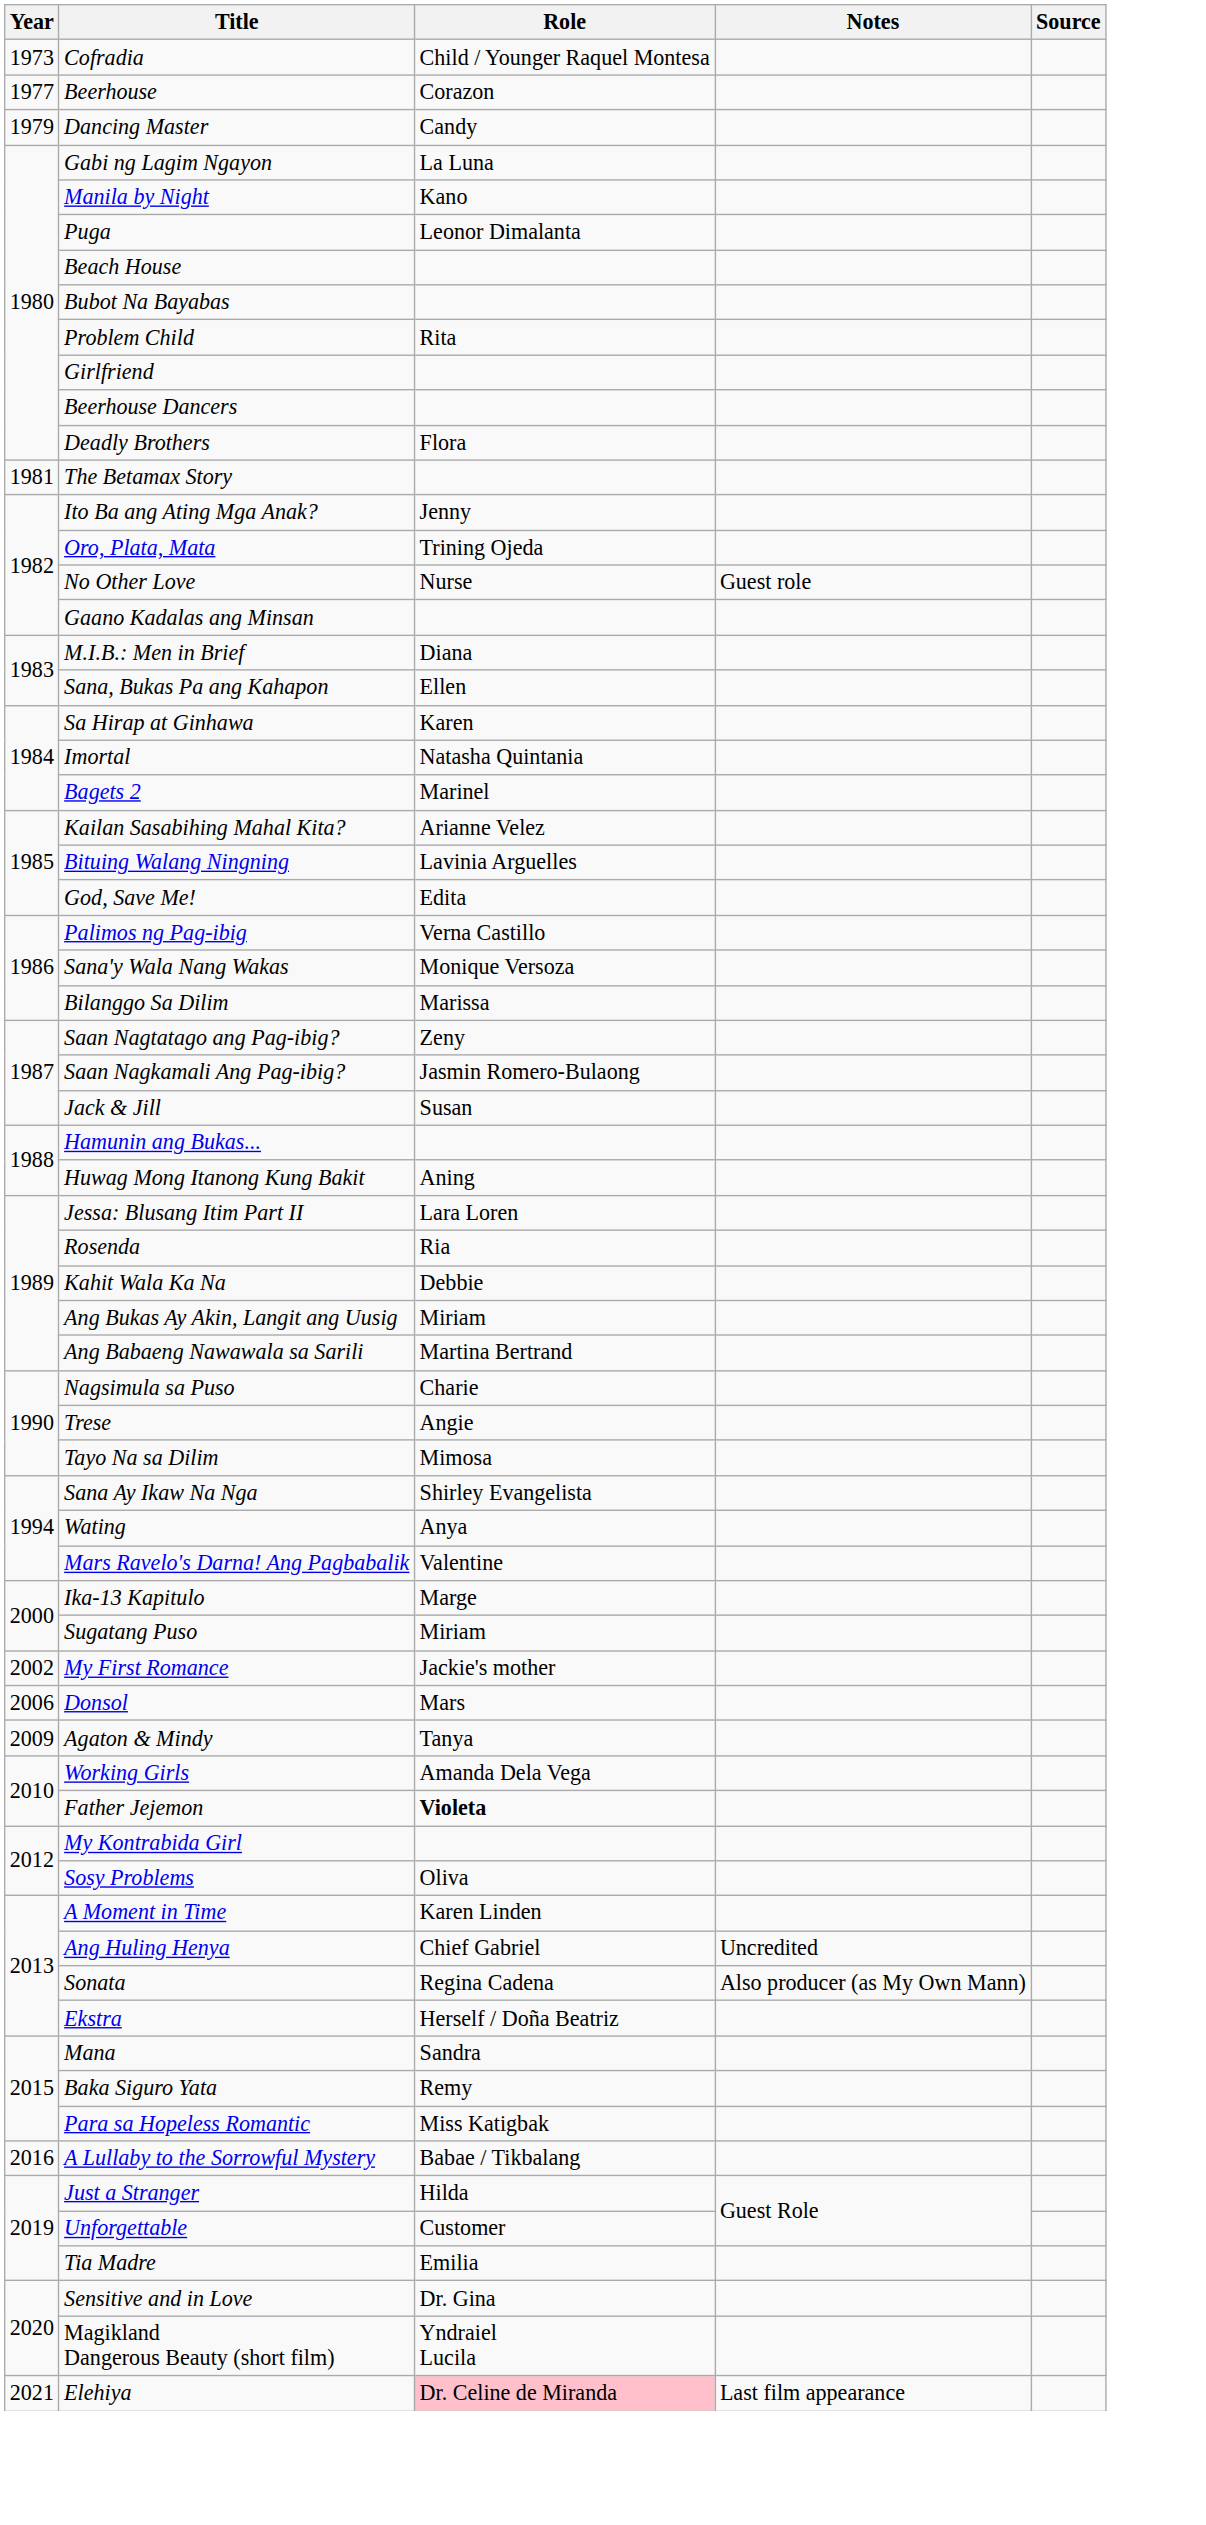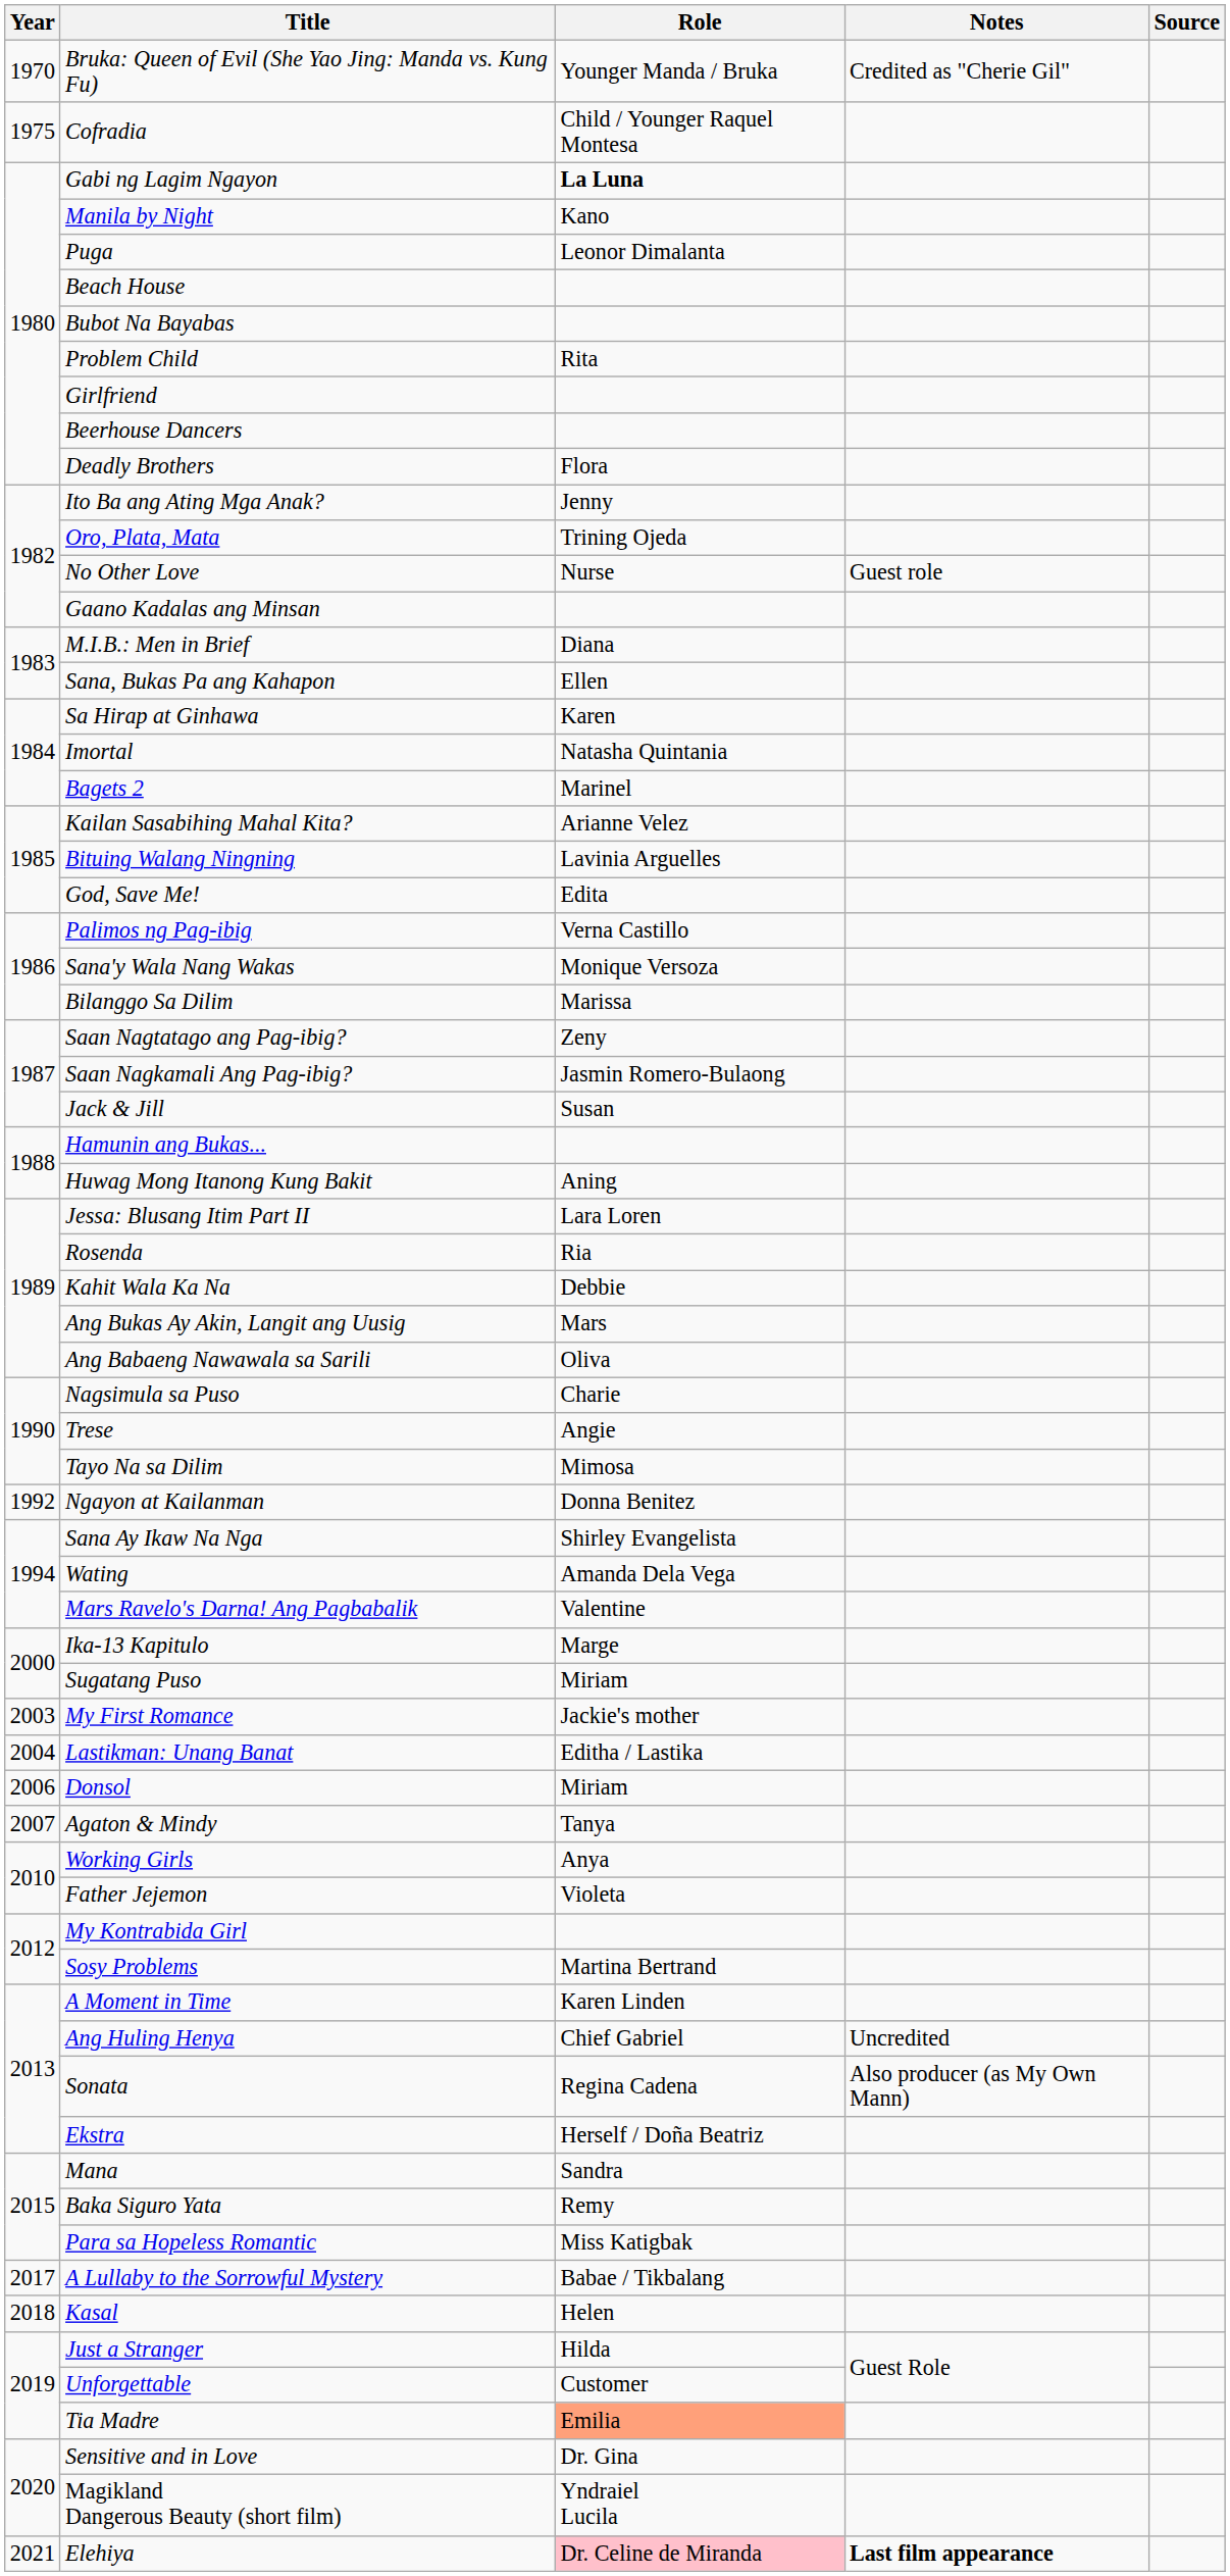 <table class="wikitable sortable">
 <tr>
 <th>Year</th>
 <th>Title</th>
 <th>Role</th>
 <th class="unsortable">Notes</th>
 <th class="unsortable">Source</th>
 </tr>
 <tr>
-<td>1973</td>
+<td>1970</td>
+<td><em>Bruka: Queen of Evil (She Yao Jing: Manda vs. Kung Fu)</em></td>
+<td>Younger Manda / Bruka</td>
+<td>Credited as "Cherie Gil"</td>
+<td></td>
+</tr>
+<tr>
+<td>1975</td>
 <td><em>Cofradia</em></td>
 <td>Child / Younger Raquel Montesa</td>
 <td></td>
 <td></td>
 </tr>
 <tr>
-<td>1977</td>
-<td><em>Beerhouse</em></td>
-<td>Corazon</td>
-<td></td>
-<td></td>
-</tr>
-<tr>
-<td>1979</td>
-<td><em>Dancing Master</em></td>
-<td>Candy</td>
-<td></td>
-<td></td>
-</tr>
-<tr>
 <td rowspan="9">1980</td>
 <td><em>Gabi ng Lagim Ngayon</em></td>
-<td>La Luna</td>
+<td><strong>La Luna</strong></td>
 <td></td>
 <td></td>
 </tr>
 <tr>
 <td><em><a href='#'>Manila by Night</a></em></td>
 <td>Kano</td>
 <td></td>
 <td></td>
 </tr>
 <tr>
 <td><em>Puga</em></td>
 <td>Leonor Dimalanta</td>
 <td></td>
 <td></td>
 </tr>
 <tr>
 <td><em>Beach House</em></td>
 <td></td>
 <td></td>
 <td></td>
 </tr>
 <tr>
 <td><em>Bubot Na Bayabas</em></td>
 <td></td>
 <td></td>
 <td></td>
 </tr>
 <tr>
 <td><em>Problem Child</em></td>
 <td>Rita</td>
 <td></td>
 <td></td>
 </tr>
 <tr>
 <td><em>Girlfriend</em></td>
 <td></td>
 <td></td>
 <td></td>
 </tr>
 <tr>
 <td><em>Beerhouse Dancers</em></td>
 <td></td>
 <td></td>
 <td></td>
 </tr>
 <tr>
 <td><em>Deadly Brothers</em></td>
 <td>Flora</td>
-<td></td>
-<td></td>
-</tr>
-<tr>
-<td>1981</td>
-<td><em>The Betamax Story</em></td>
-<td></td>
 <td></td>
 <td></td>
 </tr>
 <tr>
 <td rowspan="4">1982</td>
 <td><em>Ito Ba ang Ating Mga Anak?</em></td>
 <td>Jenny</td>
 <td></td>
 <td></td>
 </tr>
 <tr>
 <td><em><a href='#'>Oro, Plata, Mata</a></em></td>
 <td>Trining Ojeda</td>
 <td></td>
 </tr>
 <tr>
 <td><em>No Other Love</em></td>
 <td>Nurse</td>
 <td>Guest role</td>
 <td></td>
 </tr>
 <tr>
 <td><em>Gaano Kadalas ang Minsan</em></td>
 <td></td>
 <td></td>
 <td></td>
 </tr>
 <tr>
 <td rowspan="2">1983</td>
 <td><em>M.I.B.: Men in Brief</em></td>
 <td>Diana</td>
 <td></td>
 <td></td>
 </tr>
 <tr>
 <td><em>Sana, Bukas Pa ang Kahapon</em></td>
 <td>Ellen</td>
 <td></td>
 <td></td>
 </tr>
 <tr>
 <td rowspan="3">1984</td>
 <td><em>Sa Hirap at Ginhawa</em></td>
 <td>Karen</td>
 <td></td>
 <td></td>
 </tr>
 <tr>
 <td><em>Imortal</em></td>
 <td>Natasha Quintania</td>
 <td></td>
 <td></td>
 </tr>
 <tr>
 <td><em><a href='#'>Bagets 2</a></em></td>
 <td>Marinel</td>
 <td></td>
 <td></td>
 </tr>
 <tr>
 <td rowspan="3">1985</td>
 <td><em>Kailan Sasabihing Mahal Kita?</em></td>
 <td>Arianne Velez</td>
 <td></td>
 <td></td>
 </tr>
 <tr>
 <td><em><a href='#'>Bituing Walang Ningning</a></em></td>
 <td>Lavinia Arguelles</td>
 <td></td>
 <td></td>
 </tr>
 <tr>
 <td><em>God, Save Me!</em></td>
 <td>Edita</td>
 <td></td>
 <td></td>
 </tr>
 <tr>
 <td rowspan="3">1986</td>
 <td><em><a href='#'>Palimos ng Pag-ibig</a></em></td>
 <td>Verna Castillo</td>
 <td></td>
 <td></td>
 </tr>
 <tr>
 <td><em>Sana'y Wala Nang Wakas</em></td>
 <td>Monique Versoza</td>
 <td></td>
 <td></td>
 </tr>
 <tr>
 <td><em>Bilanggo Sa Dilim</em></td>
 <td>Marissa</td>
 <td></td>
 <td></td>
 </tr>
 <tr>
 <td rowspan="3">1987</td>
 <td><em>Saan Nagtatago ang Pag-ibig?</em></td>
 <td>Zeny</td>
 <td></td>
 <td></td>
 </tr>
 <tr>
 <td><em>Saan Nagkamali Ang Pag-ibig?</em></td>
 <td>Jasmin Romero-Bulaong</td>
 <td></td>
 <td></td>
 </tr>
 <tr>
 <td><em>Jack & Jill</em></td>
 <td>Susan</td>
 <td></td>
 <td></td>
 </tr>
 <tr>
 <td rowspan="2">1988</td>
 <td><em><a href='#'>Hamunin ang Bukas...</a></em></td>
 <td></td>
 <td></td>
 <td></td>
 </tr>
 <tr>
 <td><em>Huwag Mong Itanong Kung Bakit</em></td>
 <td>Aning</td>
 <td></td>
 <td></td>
 </tr>
 <tr>
 <td rowspan="5">1989</td>
 <td><em>Jessa: Blusang Itim Part II</em></td>
 <td>Lara Loren</td>
 <td></td>
 <td></td>
 </tr>
 <tr>
 <td><em>Rosenda</em></td>
 <td>Ria</td>
 <td></td>
 <td></td>
 </tr>
 <tr>
 <td><em>Kahit Wala Ka Na</em></td>
 <td>Debbie</td>
 <td></td>
 <td></td>
 </tr>
 <tr>
 <td><em>Ang Bukas Ay Akin, Langit ang Uusig</em></td>
-<td>Miriam</td>
+<td>Mars</td>
 <td></td>
 <td></td>
 </tr>
 <tr>
 <td><em>Ang Babaeng Nawawala sa Sarili</em></td>
-<td>Martina Bertrand</td>
+<td>Oliva</td>
 <td></td>
 <td></td>
 </tr>
 <tr>
 <td rowspan="3">1990</td>
 <td><em>Nagsimula sa Puso</em></td>
 <td>Charie</td>
 <td></td>
 <td></td>
 </tr>
 <tr>
 <td><em>Trese</em></td>
 <td>Angie</td>
 <td></td>
 <td></td>
 </tr>
 <tr>
 <td><em>Tayo Na sa Dilim</em></td>
 <td>Mimosa</td>
 <td></td>
 <td></td>
 </tr>
 <tr>
+<td>1992</td>
+<td><em>Ngayon at Kailanman</em></td>
+<td>Donna Benitez</td>
+<td></td>
+<td></td>
+</tr>
+<tr>
 <td rowspan="3">1994</td>
 <td><em>Sana Ay Ikaw Na Nga</em></td>
 <td>Shirley Evangelista</td>
 <td></td>
 <td></td>
 </tr>
 <tr>
 <td><em>Wating</em></td>
-<td>Anya</td>
+<td>Amanda Dela Vega</td>
 <td></td>
 <td></td>
 </tr>
 <tr>
 <td><em><a href='#'>Mars Ravelo's Darna! Ang Pagbabalik</a></em></td>
 <td>Valentine</td>
 <td></td>
 <td></td>
 </tr>
 <tr>
 <td rowspan="2">2000</td>
 <td><em>Ika-13 Kapitulo</em></td>
 <td>Marge</td>
 <td></td>
 <td></td>
 </tr>
 <tr>
 <td><em>Sugatang Puso</em></td>
 <td>Miriam</td>
 <td></td>
 <td></td>
 </tr>
 <tr>
-<td>2002</td>
+<td>2003</td>
 <td><em><a href='#'>My First Romance</a></em></td>
 <td>Jackie's mother</td>
 <td></td>
 <td></td>
 </tr>
 <tr>
-<td>2006</td>
-<td><em><a href='#'>Donsol</a></em></td>
-<td>Mars</td>
+<td>2004</td>
+<td><em><a href='#'>Lastikman: Unang Banat</a></em></td>
+<td>Editha / Lastika</td>
 <td></td>
 <td></td>
 </tr>
 <tr>
-<td>2009</td>
+<td>2006</td>
+<td><em><a href='#'>Donsol</a></em></td>
+<td>Miriam</td>
+<td></td>
+<td></td>
+</tr>
+<tr>
+<td>2007</td>
 <td><em>Agaton & Mindy</em></td>
 <td>Tanya</td>
 <td></td>
 <td></td>
 </tr>
 <tr>
 <td rowspan="2">2010</td>
 <td><em><a href='#'>Working Girls</a></em></td>
-<td>Amanda Dela Vega</td>
+<td>Anya</td>
 <td></td>
 <td></td>
 </tr>
 <tr>
 <td><em>Father Jejemon</em></td>
-<td><strong>Violeta</strong></td>
+<td>Violeta</td>
 <td></td>
 <td></td>
 </tr>
 <tr>
 <td rowspan="2">2012</td>
 <td><em><a href='#'>My Kontrabida Girl</a></em></td>
 <td></td>
 <td></td>
 <td></td>
 </tr>
 <tr>
 <td><em><a href='#'>Sosy Problems</a></em></td>
-<td>Oliva</td>
+<td>Martina Bertrand</td>
 <td></td>
 <td></td>
 </tr>
 <tr>
 <td rowspan="4">2013</td>
 <td><em><a href='#'>A Moment in Time</a></em></td>
 <td>Karen Linden</td>
 <td></td>
 <td></td>
 </tr>
 <tr>
 <td><em><a href='#'>Ang Huling Henya</a></em></td>
 <td>Chief Gabriel</td>
 <td>Uncredited</td>
 <td></td>
 </tr>
 <tr>
 <td><em>Sonata</em></td>
 <td>Regina Cadena</td>
 <td>Also producer (as My Own Mann)</td>
 <td></td>
 </tr>
 <tr>
 <td><em><a href='#'>Ekstra</a></em></td>
 <td>Herself / Doña Beatriz</td>
 <td></td>
 <td></td>
 </tr>
 <tr>
 <td rowspan="3">2015</td>
 <td><em>Mana</em></td>
 <td>Sandra</td>
 <td></td>
 <td></td>
 </tr>
 <tr>
 <td><em>Baka Siguro Yata</em></td>
 <td>Remy</td>
 <td></td>
 <td></td>
 </tr>
 <tr>
 <td><em><a href='#'>Para sa Hopeless Romantic</a></em></td>
 <td>Miss Katigbak</td>
 <td></td>
 <td></td>
 </tr>
 <tr>
-<td>2016</td>
+<td>2017</td>
 <td><em><a href='#'>A Lullaby to the Sorrowful Mystery</a></em></td>
 <td>Babae / Tikbalang</td>
+<td></td>
+<td></td>
+</tr>
+<tr>
+<td>2018</td>
+<td><em><a href='#'>Kasal</a></em></td>
+<td>Helen</td>
 <td></td>
 <td></td>
 </tr>
 <tr>
 <td rowspan="3">2019</td>
 <td><em><a href='#'>Just a Stranger</a></em></td>
 <td>Hilda</td>
 <td rowspan="2">Guest Role</td>
 <td></td>
 </tr>
 <tr>
 <td><em><a href='#'>Unforgettable</a></em></td>
 <td>Customer</td>
 <td></td>
 </tr>
 <tr>
 <td><em>Tia Madre</em></td>
-<td>Emilia</td>
+<td style="background: lightsalmon;">Emilia</td>
 <td></td>
 <td></td>
 </tr>
 <tr>
 <td rowspan=2>2020</td>
 <td><em>Sensitive and in Love</em></td>
 <td>Dr. Gina</td>
 <td></td>
 <td></td>
 </tr>
 <tr>
 <td>Magikland<br>Dangerous Beauty (short film)</td>
 <td>Yndraiel<br>Lucila</td>
 <td></td>
 <td></td>
 </tr>
 <tr>
 <td>2021</td>
 <td><em>Elehiya</em></td>
 <td style="background: pink;">Dr. Celine de Miranda</td>
-<td>Last film appearance</td>
+<td><strong>Last film appearance</strong></td>
 <td></td>
 </tr>
 </table>
